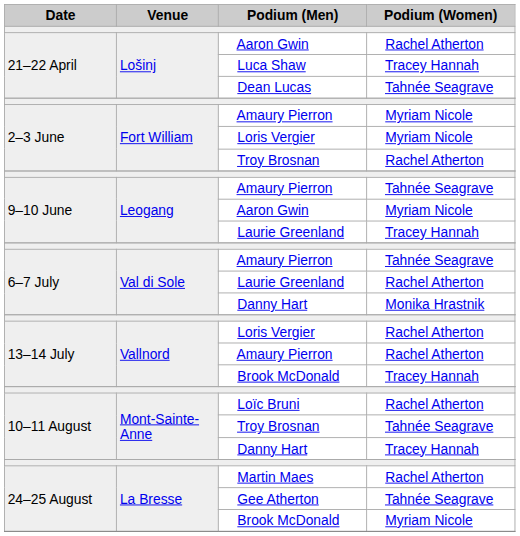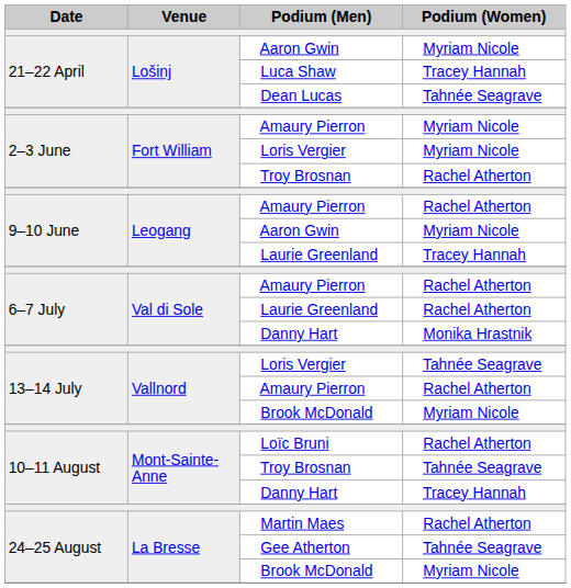 <table class="wikitable" width=90% bgcolor="#f7f8ff" cellpadding="3" cellspacing="0" border="1" style="font-size: 95%; border: gray solid 1px; border-collapse: collapse;">
 <tr bgcolor="#CCCCCC">
 <td align="center"><strong>Date</strong></td>
 <td width=20% align="center"><strong>Venue</strong></td>
 <td width=29% align="center"><strong>Podium (Men)</strong></td>
 <td width=29% align="center"><strong>Podium (Women)</strong></td>
 </tr>
 <tr bgcolor="#EFEFEF">
 <td colspan=4></td>
 </tr>
 <tr bgcolor="#EFEFEF">
 <td rowspan=3>21–22  April</td>
 <td rowspan=3> <a href='#'>Lošinj</a></td>
 <td bgcolor="#ffffff">      <a href='#'>Aaron Gwin</a></td>
-<td bgcolor="#ffffff">      <a href='#'>Rachel Atherton</a></td>
+<td bgcolor="#ffffff">      <a href='#'>Myriam Nicole</a></td>
 </tr>
 <tr>
 <td bgcolor="#ffffff">      <a href='#'>Luca Shaw</a></td>
 <td bgcolor="#ffffff">      <a href='#'>Tracey Hannah</a></td>
 </tr>
 <tr>
 <td bgcolor="#ffffff">      <a href='#'>Dean Lucas</a></td>
 <td bgcolor="#ffffff">      <a href='#'>Tahnée Seagrave</a></td>
 </tr>
 <tr>
 </tr>
 <tr bgcolor="#EFEFEF">
 <td colspan=4></td>
 </tr>
 <tr bgcolor="#EFEFEF">
 <td rowspan=3>2–3 June</td>
 <td rowspan=3> <a href='#'>Fort William</a></td>
 <td bgcolor="#ffffff">      <a href='#'>Amaury Pierron</a></td>
 <td bgcolor="#ffffff">      <a href='#'>Myriam Nicole</a></td>
 </tr>
 <tr>
 <td bgcolor="#ffffff">      <a href='#'>Loris Vergier</a></td>
 <td bgcolor="#ffffff">      <a href='#'>Myriam Nicole</a></td>
 </tr>
 <tr>
 <td bgcolor="#ffffff">      <a href='#'>Troy Brosnan</a></td>
 <td bgcolor="#ffffff">      <a href='#'>Rachel Atherton</a></td>
 </tr>
 <tr>
 </tr>
 <tr bgcolor="#EFEFEF">
 <td colspan=4></td>
 </tr>
 <tr bgcolor="#EFEFEF">
 <td rowspan=3>9–10 June</td>
 <td rowspan=3> <a href='#'>Leogang</a></td>
 <td bgcolor="#ffffff">      <a href='#'>Amaury Pierron</a></td>
-<td bgcolor="#ffffff">      <a href='#'>Tahnée Seagrave</a></td>
+<td bgcolor="#ffffff">      <a href='#'>Rachel Atherton</a></td>
 </tr>
 <tr>
 <td bgcolor="#ffffff">      <a href='#'>Aaron Gwin</a></td>
 <td bgcolor="#ffffff">      <a href='#'>Myriam Nicole</a></td>
 </tr>
 <tr>
 <td bgcolor="#ffffff">      <a href='#'>Laurie Greenland</a></td>
 <td bgcolor="#ffffff">      <a href='#'>Tracey Hannah</a></td>
 </tr>
 <tr>
 </tr>
 <tr bgcolor="#EFEFEF">
 <td colspan=4></td>
 </tr>
 <tr bgcolor="#EFEFEF">
 <td rowspan=3>6–7 July</td>
 <td rowspan=3> <a href='#'>Val di Sole</a></td>
 <td bgcolor="#ffffff">      <a href='#'>Amaury Pierron</a></td>
-<td bgcolor="#ffffff">      <a href='#'>Tahnée Seagrave</a></td>
+<td bgcolor="#ffffff">      <a href='#'>Rachel Atherton</a></td>
 </tr>
 <tr>
 <td bgcolor="#ffffff">      <a href='#'>Laurie Greenland</a></td>
 <td bgcolor="#ffffff">      <a href='#'>Rachel Atherton</a></td>
 </tr>
 <tr>
 <td bgcolor="#ffffff">      <a href='#'>Danny Hart</a></td>
 <td bgcolor="#ffffff">      <a href='#'>Monika Hrastnik</a></td>
 </tr>
 <tr>
 </tr>
 <tr bgcolor="#EFEFEF">
 <td colspan=4></td>
 </tr>
 <tr bgcolor="#EFEFEF">
 <td rowspan=3>13–14 July</td>
 <td rowspan=3> <a href='#'>Vallnord</a></td>
 <td bgcolor="#ffffff">      <a href='#'>Loris Vergier</a></td>
-<td bgcolor="#ffffff">      <a href='#'>Rachel Atherton</a></td>
+<td bgcolor="#ffffff">      <a href='#'>Tahnée Seagrave</a></td>
 </tr>
 <tr>
 <td bgcolor="#ffffff">      <a href='#'>Amaury Pierron</a></td>
 <td bgcolor="#ffffff">      <a href='#'>Rachel Atherton</a></td>
 </tr>
 <tr>
 <td bgcolor="#ffffff">      <a href='#'>Brook McDonald</a></td>
-<td bgcolor="#ffffff">      <a href='#'>Tracey Hannah</a></td>
+<td bgcolor="#ffffff">      <a href='#'>Myriam Nicole</a></td>
 </tr>
 <tr>
 </tr>
 <tr bgcolor="#EFEFEF">
 <td colspan=4></td>
 </tr>
 <tr bgcolor="#EFEFEF">
 <td rowspan=3>10–11 August</td>
 <td rowspan=3> <a href='#'>Mont-Sainte-Anne</a></td>
 <td bgcolor="#ffffff">      <a href='#'>Loïc Bruni</a></td>
 <td bgcolor="#ffffff">      <a href='#'>Rachel Atherton</a></td>
 </tr>
 <tr>
 <td bgcolor="#ffffff">      <a href='#'>Troy Brosnan</a></td>
 <td bgcolor="#ffffff">      <a href='#'>Tahnée Seagrave</a></td>
 </tr>
 <tr>
 <td bgcolor="#ffffff">      <a href='#'>Danny Hart</a></td>
 <td bgcolor="#ffffff">      <a href='#'>Tracey Hannah</a></td>
 </tr>
 <tr>
 </tr>
 <tr bgcolor="#EFEFEF">
 <td colspan=4></td>
 </tr>
 <tr bgcolor="#EFEFEF">
 <td rowspan=3>24–25 August</td>
 <td rowspan=3> <a href='#'>La Bresse</a></td>
 <td bgcolor="#ffffff">      <a href='#'>Martin Maes</a></td>
 <td bgcolor="#ffffff">      <a href='#'>Rachel Atherton</a></td>
 </tr>
 <tr>
 <td bgcolor="#ffffff">      <a href='#'>Gee Atherton</a></td>
 <td bgcolor="#ffffff">      <a href='#'>Tahnée Seagrave</a></td>
 </tr>
 <tr>
 <td bgcolor="#ffffff">      <a href='#'>Brook McDonald</a></td>
 <td bgcolor="#ffffff">      <a href='#'>Myriam Nicole</a></td>
 </tr>
 <tr>
 </tr>
 </table>
